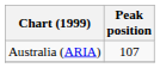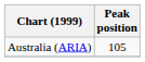 <table class="wikitable sortable plainrowheaders" style="text-align:center">
 <tr>
 <th>Chart (1999)</th>
 <th>Peak<br>position</th>
 </tr>
 <tr>
 <td>Australia (<a href='#'>ARIA</a>)</td>
-<td align="center">107</td>
+<td align="center">105</td>
 </tr>
 <tr>
 </tr>
 <tr>
 </tr>
 <tr>
 </tr>
 <tr>
 </tr>
 <tr>
 </tr>
 <tr>
 </tr>
 <tr>
 </tr>
 <tr>
 </tr>
 </table>
